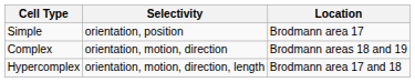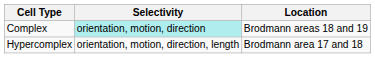 <table class="wikitable">
 <tr>
 <th>Cell Type</th>
 <th>Selectivity</th>
 <th>Location</th>
 </tr>
 <tr>
-<td>Simple</td>
-<td>orientation, position</td>
-<td>Brodmann area 17</td>
-</tr>
-<tr>
 <td>Complex</td>
-<td>orientation, motion, direction</td>
+<td style="background: paleturquoise;">orientation, motion, direction</td>
 <td>Brodmann areas 18 and 19</td>
 </tr>
 <tr>
 <td>Hypercomplex</td>
 <td>orientation, motion, direction, length</td>
 <td>Brodmann area 17 and 18</td>
 </tr>
 </table>
